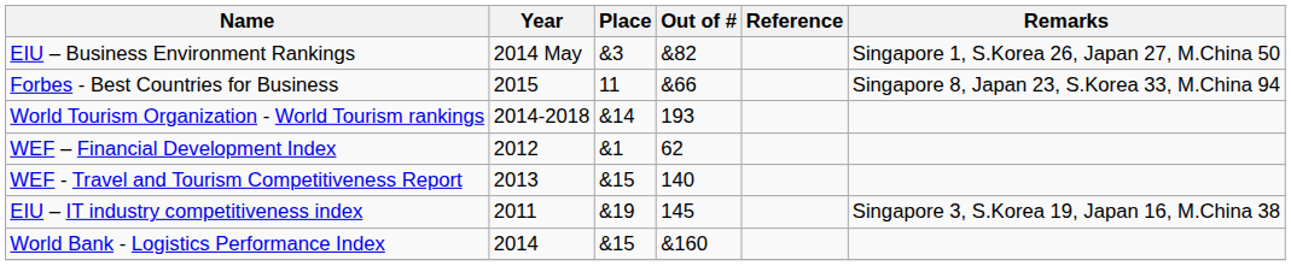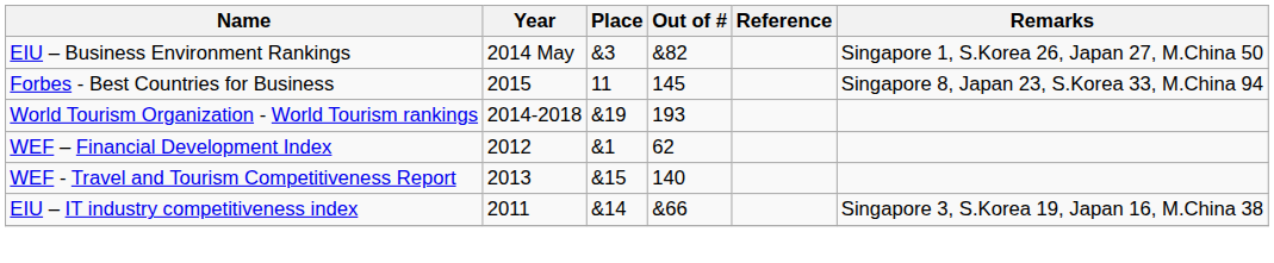 <table class="wikitable sortable" style="text-align:left">
 <tr>
 <th>Name</th>
 <th>Year</th>
 <th>Place</th>
 <th>Out of #</th>
 <th>Reference</th>
 <th>Remarks</th>
 </tr>
 <tr>
 <td><a href='#'>EIU</a> – Business Environment Rankings</td>
 <td>2014 May</td>
 <td><span>&</span>3</td>
 <td><span>&</span>82</td>
 <td></td>
 <td>Singapore 1, S.Korea 26, Japan 27, M.China 50</td>
 </tr>
 <tr>
 <td><a href='#'>Forbes</a> - Best Countries for Business</td>
 <td>2015</td>
 <td>11</td>
-<td><span>&</span>66</td>
+<td>145</td>
 <td></td>
 <td>Singapore 8, Japan 23, S.Korea 33, M.China 94</td>
 </tr>
 <tr>
 <td><a href='#'>World Tourism Organization</a> - <a href='#'>World Tourism rankings</a></td>
 <td>2014-2018</td>
-<td><span>&</span>14</td>
+<td><span>&</span>19</td>
 <td>193</td>
 <td></td>
 <td></td>
 </tr>
 <tr>
 <td><a href='#'>WEF</a> – <a href='#'>Financial Development Index</a></td>
 <td>2012</td>
 <td><span>&</span>1</td>
 <td>62</td>
 <td></td>
 <td></td>
 </tr>
 <tr>
 <td><a href='#'>WEF</a> - <a href='#'>Travel and Tourism Competitiveness Report</a></td>
 <td>2013</td>
 <td><span>&</span>15</td>
 <td>140</td>
 <td></td>
 <td></td>
 </tr>
 <tr>
 <td><a href='#'>EIU</a> – <a href='#'>IT industry competitiveness index</a></td>
 <td>2011</td>
-<td><span>&</span>19</td>
-<td>145</td>
+<td><span>&</span>14</td>
+<td><span>&</span>66</td>
 <td></td>
 <td>Singapore 3, S.Korea 19, Japan 16, M.China 38</td>
 </tr>
 <tr>
-<td><a href='#'>World Bank</a> - <a href='#'>Logistics Performance Index</a></td>
-<td>2014</td>
-<td><span>&</span>15</td>
-<td><span>&</span>160</td>
-<td></td>
-<td></td>
-</tr>
-<tr>
 </tr>
 </table>
